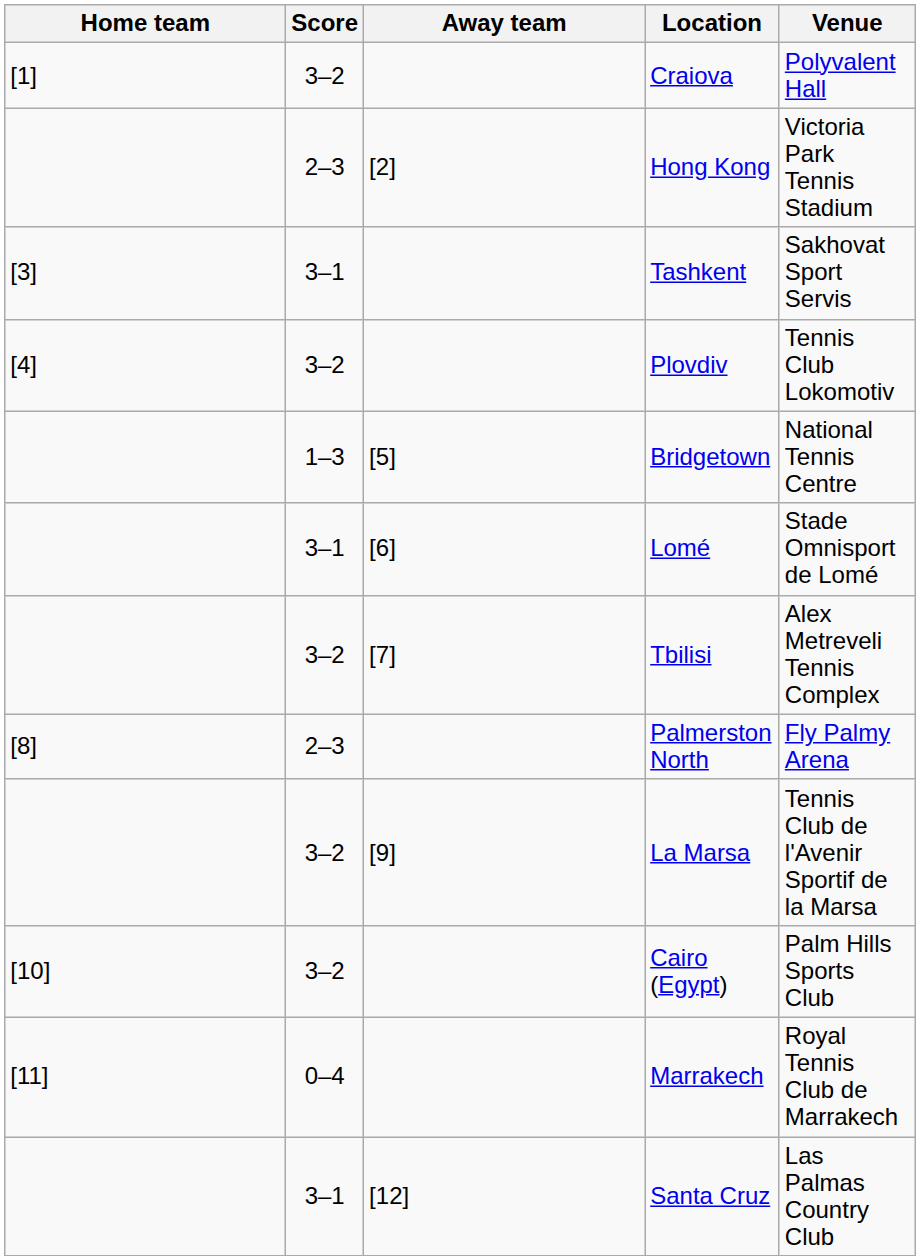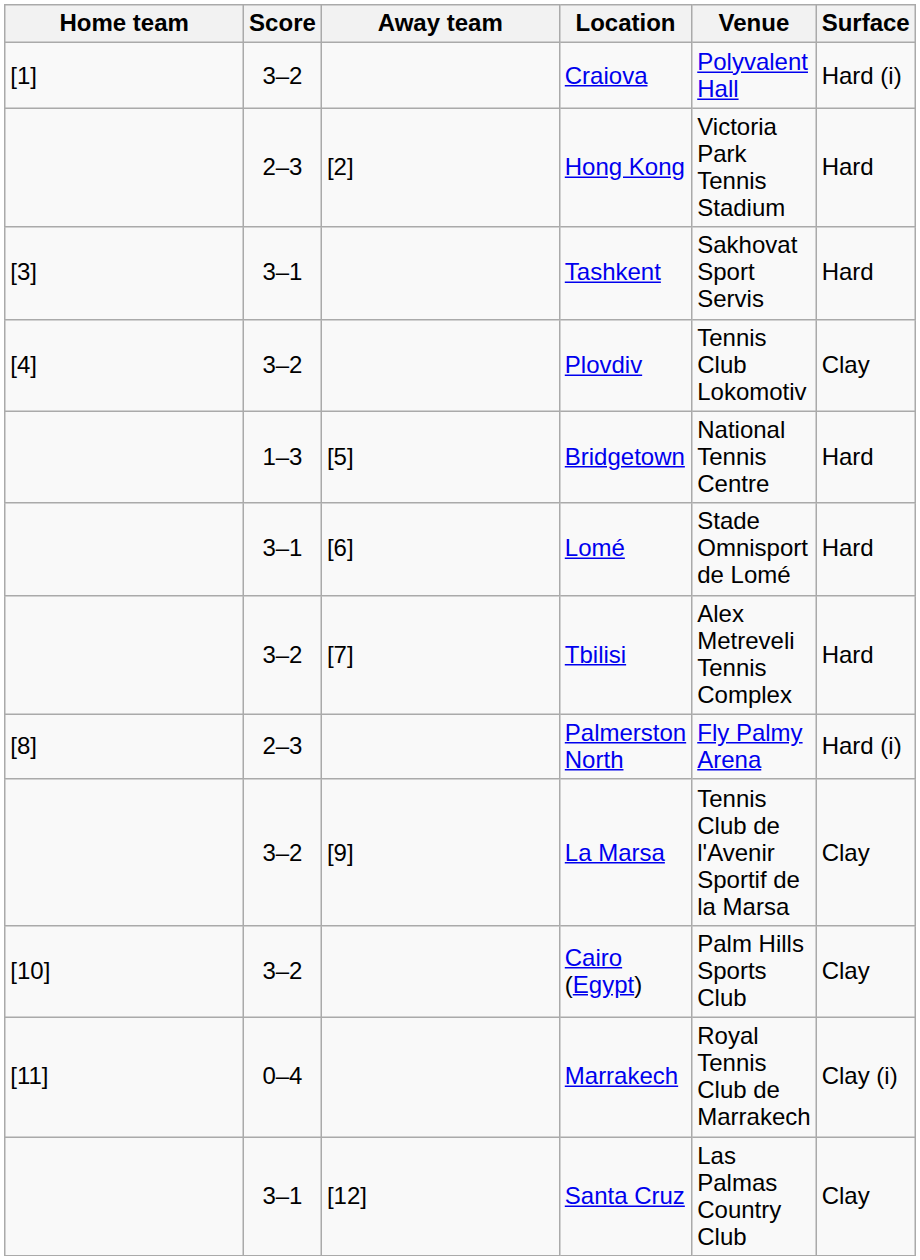 <table class="wikitable nowrap">
 <tr>
 <th width=180>Home team</th>
 <th>Score</th>
 <th width=180>Away team</th>
 <th>Location</th>
 <th>Venue</th>
+<th>Surface</th>
 </tr>
 <tr>
 <td><strong></strong> [1]</td>
 <td align=center>3–2</td>
 <td></td>
 <td><a href='#'>Craiova</a></td>
 <td><a href='#'>Polyvalent Hall</a></td>
+<td>Hard (i)</td>
 </tr>
 <tr>
 <td></td>
 <td align=center>2–3</td>
 <td><strong></strong> [2]</td>
 <td><a href='#'>Hong Kong</a></td>
 <td>Victoria Park Tennis Stadium</td>
+<td>Hard</td>
 </tr>
 <tr>
 <td><strong></strong> [3]</td>
 <td align=center>3–1</td>
 <td></td>
 <td><a href='#'>Tashkent</a></td>
 <td>Sakhovat Sport Servis</td>
+<td>Hard</td>
 </tr>
 <tr>
 <td><strong></strong> [4]</td>
 <td align=center>3–2</td>
 <td></td>
 <td><a href='#'>Plovdiv</a></td>
 <td>Tennis Club Lokomotiv</td>
+<td>Clay</td>
 </tr>
 <tr>
 <td><strong></strong></td>
 <td align=center>1–3</td>
 <td> [5]</td>
 <td><a href='#'>Bridgetown</a></td>
 <td>National Tennis Centre</td>
+<td>Hard</td>
 </tr>
 <tr>
 <td><strong></strong></td>
 <td align=center>3–1</td>
 <td> [6]</td>
 <td><a href='#'>Lomé</a></td>
 <td>Stade Omnisport de Lomé</td>
+<td>Hard</td>
 </tr>
 <tr>
 <td><strong></strong></td>
 <td align=center>3–2</td>
 <td> [7]</td>
 <td><a href='#'>Tbilisi</a></td>
 <td>Alex Metreveli Tennis Complex</td>
+<td>Hard</td>
 </tr>
 <tr>
 <td> [8]</td>
 <td align=center>2–3</td>
 <td><strong></strong></td>
 <td><a href='#'>Palmerston North</a></td>
 <td><a href='#'>Fly Palmy Arena</a></td>
+<td>Hard (i)</td>
 </tr>
 <tr>
 <td><strong></strong></td>
 <td align=center>3–2</td>
 <td> [9]</td>
 <td><a href='#'>La Marsa</a></td>
 <td>Tennis Club de l'Avenir Sportif de la Marsa</td>
+<td>Clay</td>
 </tr>
 <tr>
 <td><strong></strong> [10]</td>
 <td align=center>3–2</td>
 <td></td>
 <td><a href='#'>Cairo</a> (<a href='#'>Egypt</a>)</td>
 <td>Palm Hills Sports Club</td>
+<td>Clay</td>
 </tr>
 <tr>
 <td> [11]</td>
 <td align=center>0–4</td>
 <td><strong></strong></td>
 <td><a href='#'>Marrakech</a></td>
 <td>Royal Tennis Club de Marrakech</td>
+<td>Clay (i)</td>
 </tr>
 <tr>
 <td></td>
 <td align=center>3–1</td>
 <td><strong></strong> [12]</td>
 <td><a href='#'>Santa Cruz</a></td>
 <td>Las Palmas Country Club</td>
+<td>Clay</td>
 </tr>
 </table>
